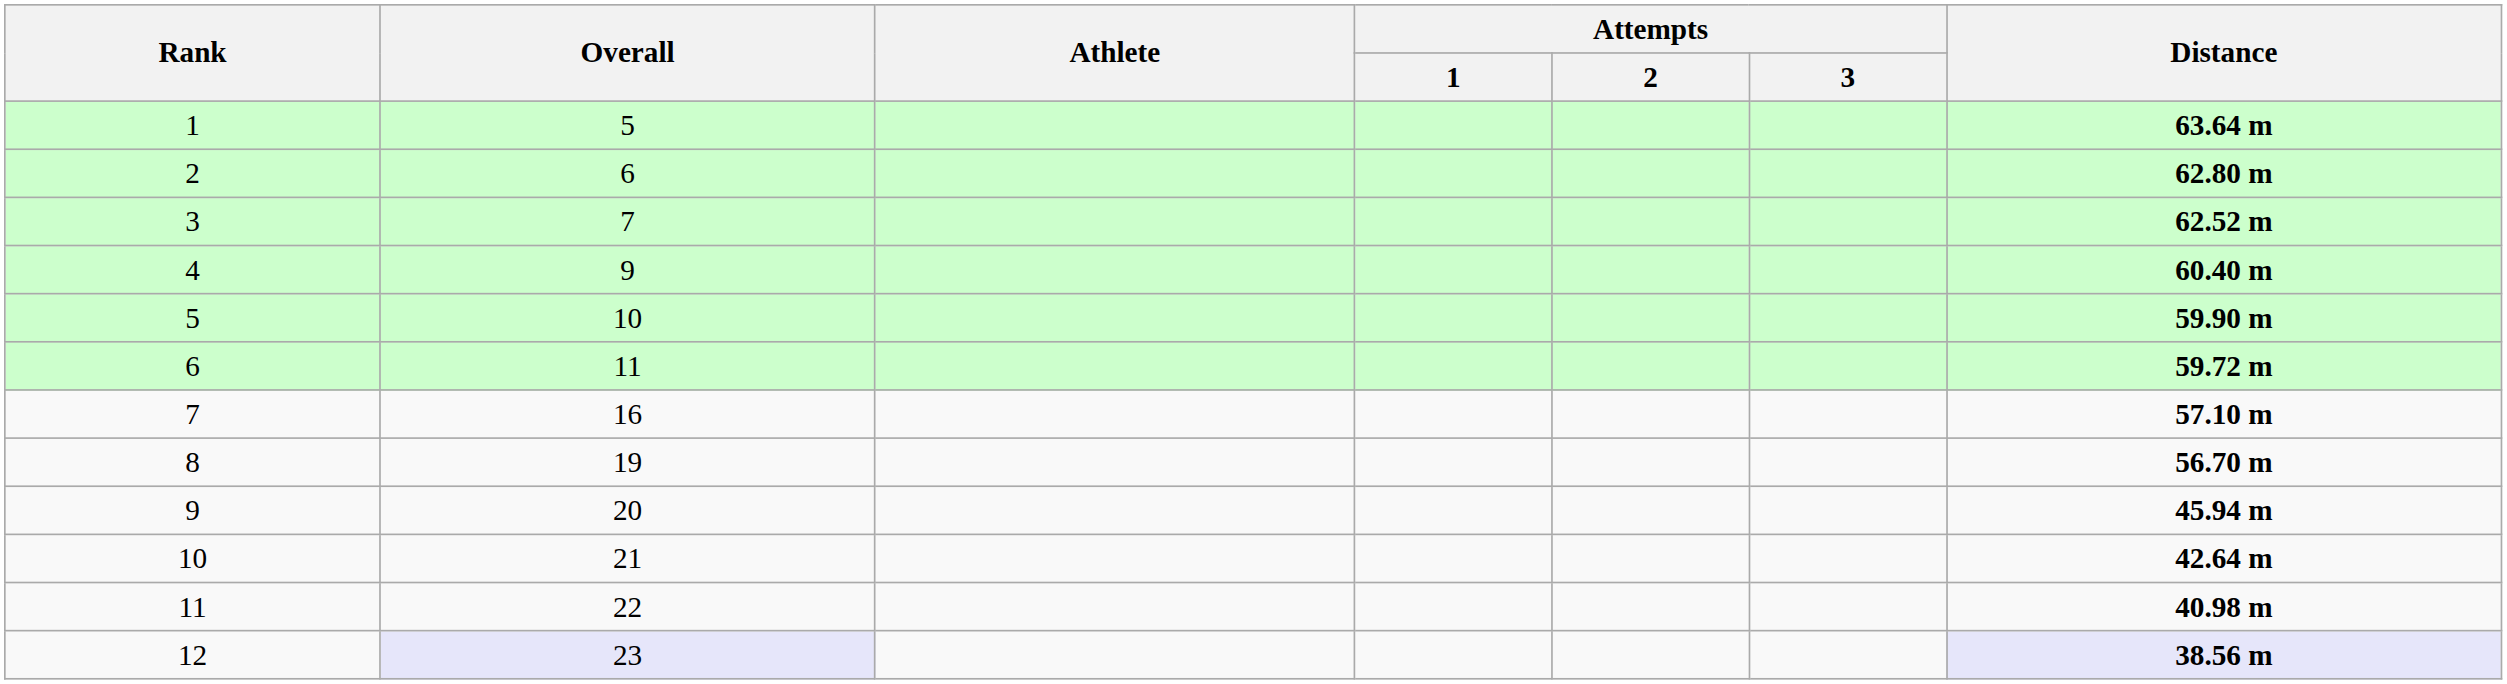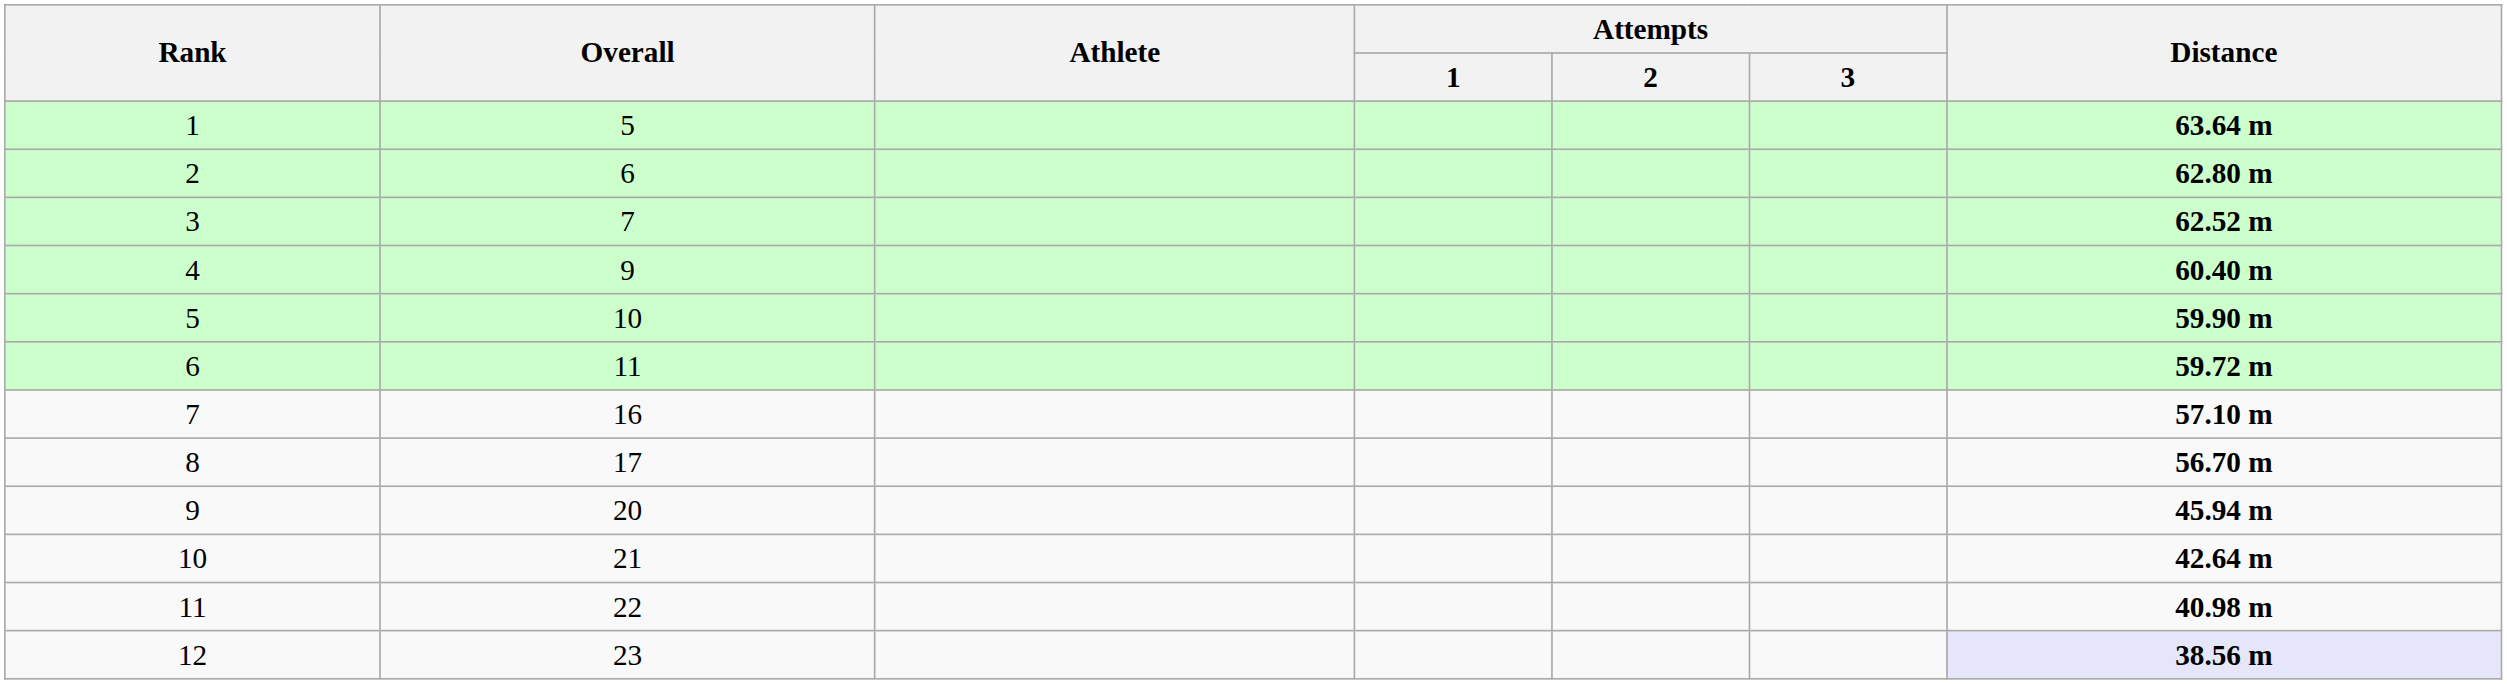 <table class="wikitable" style=" text-align:center; font-size:110%;" width="95%">
 <tr>
 <th rowspan="2">Rank</th>
 <th rowspan="2">Overall</th>
 <th rowspan="2">Athlete</th>
 <th colspan="3">Attempts</th>
 <th rowspan="2">Distance</th>
 </tr>
 <tr>
 <th>1</th>
 <th>2</th>
 <th>3</th>
 </tr>
 <tr style="background:#ccffcc;">
 <td>1</td>
 <td>5</td>
 <td align=left></td>
 <td></td>
 <td></td>
 <td></td>
 <td><strong>63.64 m</strong></td>
 </tr>
 <tr style="background:#ccffcc;">
 <td>2</td>
 <td>6</td>
 <td align=left></td>
 <td></td>
 <td></td>
 <td></td>
 <td><strong>62.80 m</strong></td>
 </tr>
 <tr style="background:#ccffcc;">
 <td>3</td>
 <td>7</td>
 <td align=left></td>
 <td></td>
 <td></td>
 <td></td>
 <td><strong>62.52 m</strong></td>
 </tr>
 <tr style="background:#ccffcc;">
 <td>4</td>
 <td>9</td>
 <td align=left></td>
 <td></td>
 <td></td>
 <td></td>
 <td><strong>60.40 m</strong></td>
 </tr>
 <tr style="background:#ccffcc;">
 <td>5</td>
 <td>10</td>
 <td align=left></td>
 <td></td>
 <td></td>
 <td></td>
 <td><strong>59.90 m</strong></td>
 </tr>
 <tr style="background:#ccffcc;">
 <td>6</td>
 <td>11</td>
 <td align=left></td>
 <td></td>
 <td></td>
 <td></td>
 <td><strong>59.72 m</strong></td>
 </tr>
 <tr>
 <td>7</td>
 <td>16</td>
 <td align=left></td>
 <td></td>
 <td></td>
 <td></td>
 <td><strong>57.10 m</strong></td>
 </tr>
 <tr>
 <td>8</td>
-<td>19</td>
+<td>17</td>
 <td align=left></td>
 <td></td>
 <td></td>
 <td></td>
 <td><strong>56.70 m</strong></td>
 </tr>
 <tr>
 <td>9</td>
 <td>20</td>
 <td align=left></td>
 <td></td>
 <td></td>
 <td></td>
 <td><strong>45.94 m</strong></td>
 </tr>
 <tr>
 <td>10</td>
 <td>21</td>
 <td align=left></td>
 <td></td>
 <td></td>
 <td></td>
 <td><strong>42.64 m</strong></td>
 </tr>
 <tr>
 <td>11</td>
 <td>22</td>
 <td align=left></td>
 <td></td>
 <td></td>
 <td></td>
 <td><strong>40.98 m</strong></td>
 </tr>
 <tr>
 <td>12</td>
-<td style="background: lavender;">23</td>
+<td>23</td>
 <td align=left></td>
 <td></td>
 <td></td>
 <td></td>
 <td style="background: lavender;"><strong>38.56 m</strong></td>
 </tr>
 </table>
